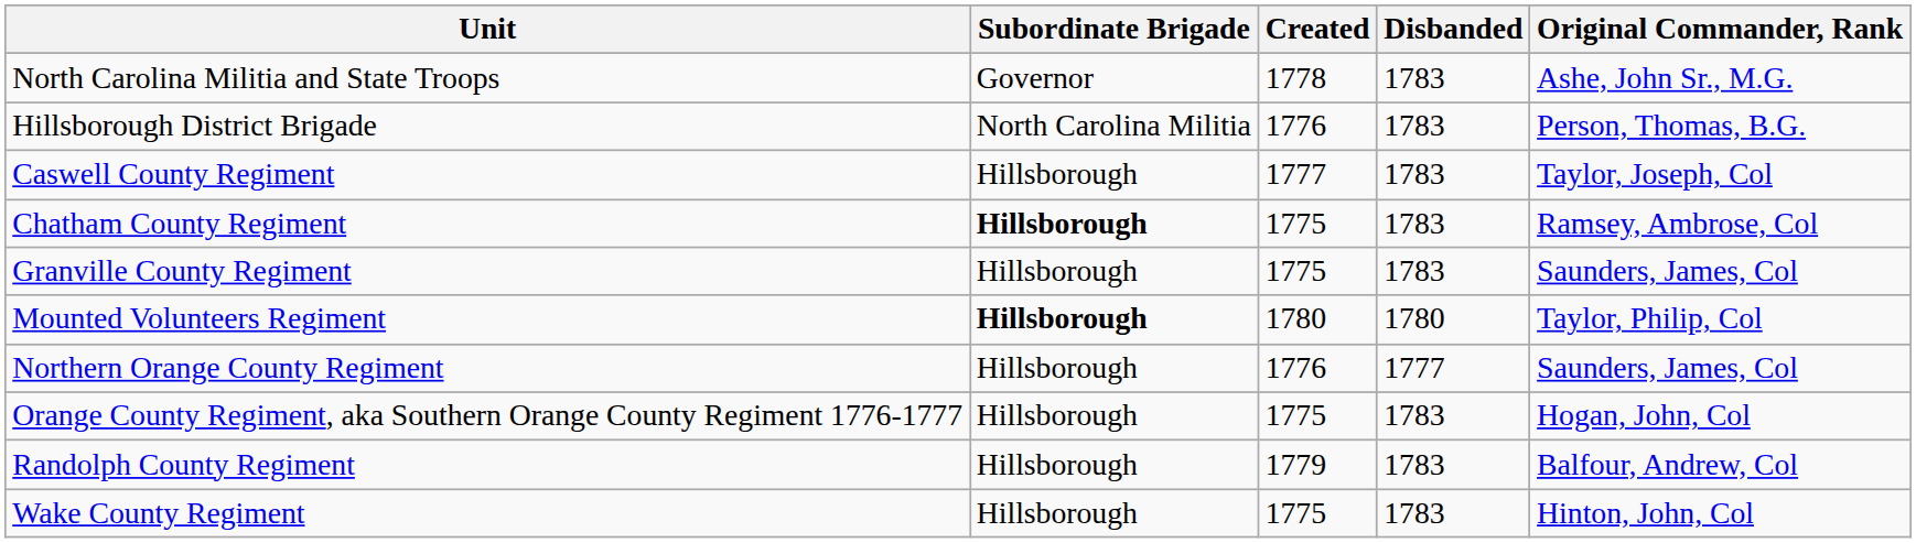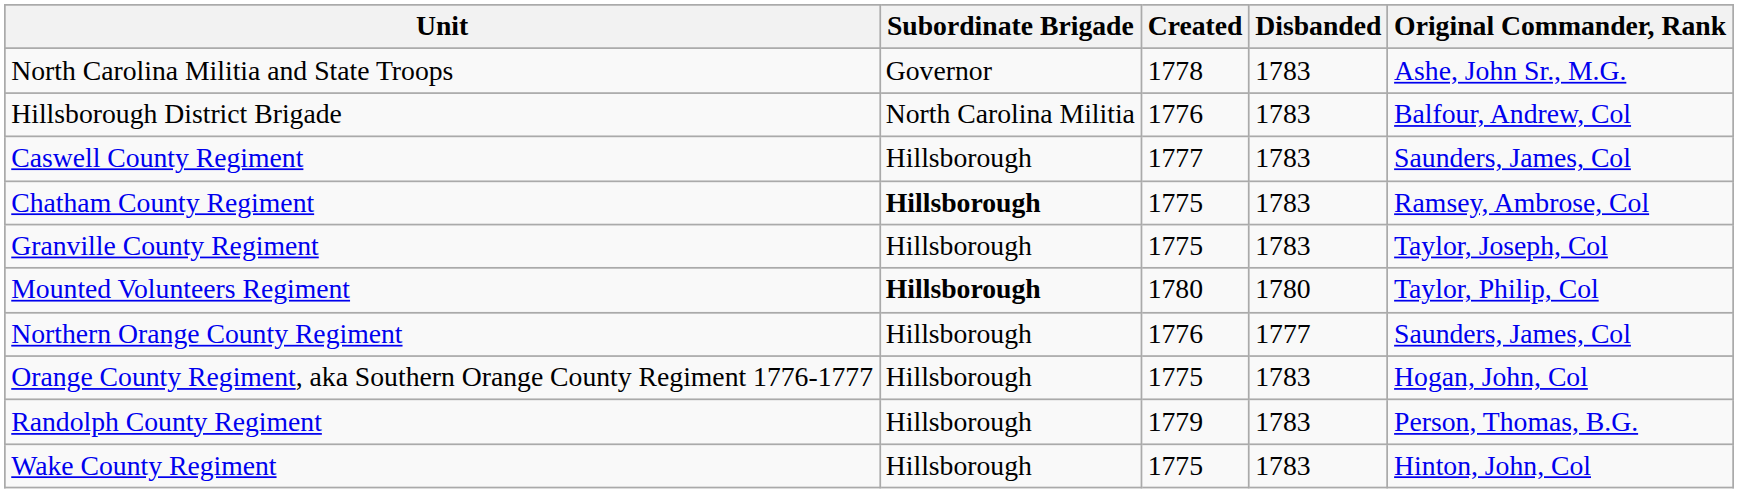 <table class="wikitable sortable">
 <tr>
 <th>Unit</th>
 <th>Subordinate Brigade</th>
 <th>Created</th>
 <th>Disbanded</th>
 <th>Original Commander, Rank</th>
 </tr>
 <tr>
 <td>North Carolina Militia and State Troops</td>
 <td>Governor</td>
 <td>1778</td>
 <td>1783</td>
 <td><a href='#'>Ashe, John Sr., M.G.</a></td>
 </tr>
 <tr>
 <td>Hillsborough District Brigade</td>
 <td>North Carolina Militia</td>
 <td>1776</td>
 <td>1783</td>
-<td><a href='#'>Person, Thomas, B.G.</a></td>
+<td><a href='#'>Balfour, Andrew, Col</a></td>
 </tr>
 <tr>
 <td><a href='#'>Caswell County Regiment</a></td>
 <td>Hillsborough</td>
 <td>1777</td>
 <td>1783</td>
-<td><a href='#'>Taylor, Joseph, Col</a></td>
+<td><a href='#'>Saunders, James, Col</a></td>
 </tr>
 <tr>
 <td><a href='#'>Chatham County Regiment</a></td>
 <td><strong>Hillsborough</strong></td>
 <td>1775</td>
 <td>1783</td>
 <td><a href='#'>Ramsey, Ambrose, Col</a></td>
 </tr>
 <tr>
 <td><a href='#'>Granville County Regiment</a></td>
 <td>Hillsborough</td>
 <td>1775</td>
 <td>1783</td>
-<td><a href='#'>Saunders, James, Col</a></td>
+<td><a href='#'>Taylor, Joseph, Col</a></td>
 </tr>
 <tr>
 <td><a href='#'>Mounted Volunteers Regiment</a></td>
 <td><strong>Hillsborough</strong></td>
 <td>1780</td>
 <td>1780</td>
 <td><a href='#'>Taylor, Philip, Col</a></td>
 </tr>
 <tr>
 <td><a href='#'>Northern Orange County Regiment</a></td>
 <td>Hillsborough</td>
 <td>1776</td>
 <td>1777</td>
 <td><a href='#'>Saunders, James, Col</a></td>
 </tr>
 <tr>
 <td><a href='#'>Orange County Regiment</a>, aka Southern Orange County Regiment 1776-1777</td>
 <td>Hillsborough</td>
 <td>1775</td>
 <td>1783</td>
 <td><a href='#'>Hogan, John, Col</a></td>
 </tr>
 <tr>
 <td><a href='#'>Randolph County Regiment</a></td>
 <td>Hillsborough</td>
 <td>1779</td>
 <td>1783</td>
-<td><a href='#'>Balfour, Andrew, Col</a></td>
+<td><a href='#'>Person, Thomas, B.G.</a></td>
 </tr>
 <tr>
 <td><a href='#'>Wake County Regiment</a></td>
 <td>Hillsborough</td>
 <td>1775</td>
 <td>1783</td>
 <td><a href='#'>Hinton, John, Col</a></td>
 </tr>
 </table>
